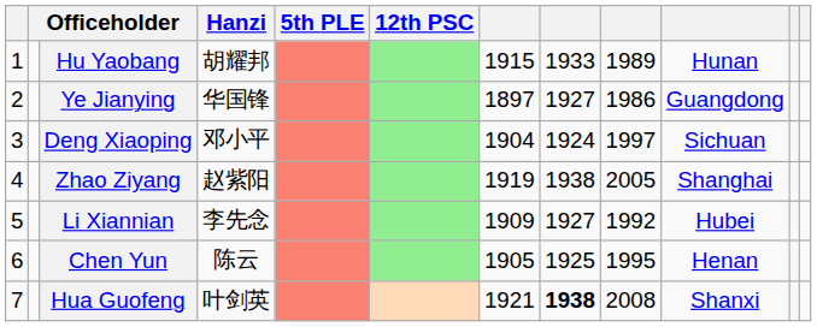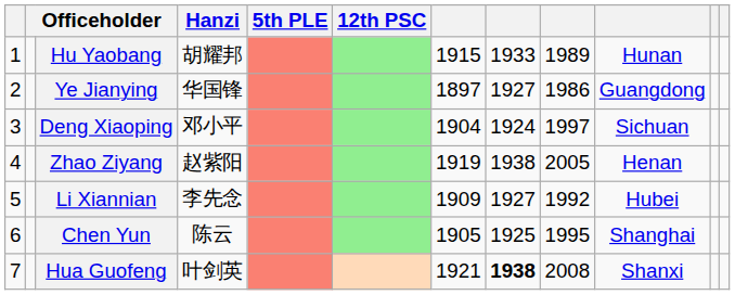 <table class="wikitable sortable" style=text-align:center>
 <tr>
 <th scope=col></th>
 <th scope=col colspan="2">Officeholder</th>
 <th scope=col><a href='#'>Hanzi</a></th>
 <th scope=col><a href='#'>5th PLE</a></th>
 <th scope=col><a href='#'>12th PSC</a></th>
 <th scope=col></th>
 <th scope=col></th>
 <th scope=col></th>
 <th scope=col></th>
 <th scope=col></th>
 <th scope=col class="unsortable"></th>
 </tr>
 <tr>
 <td>1</td>
 <td></td>
 <th align="center" scope="row" style="font-weight:normal;"><a href='#'>Hu Yaobang</a></th>
 <td data-sort-value="142">胡耀邦</td>
 <td bgcolor = Salmon></td>
 <td bgcolor = LightGreen></td>
 <td>1915</td>
 <td>1933</td>
 <td>1989</td>
 <td><a href='#'>Hunan</a></td>
 <td></td>
 <td></td>
 </tr>
 <tr>
 <td>2</td>
 <td></td>
 <th align="center" scope="row" style="font-weight:normal;"><a href='#'>Ye Jianying</a></th>
 <td data-sort-value="4">华国锋</td>
 <td bgcolor = Salmon></td>
 <td bgcolor = LightGreen></td>
 <td>1897</td>
 <td>1927</td>
 <td>1986</td>
 <td><a href='#'>Guangdong</a></td>
 <td></td>
 <td></td>
 </tr>
 <tr>
 <td>3<br></td>
 <td></td>
 <th align="center" scope="row" style="font-weight:normal;"><a href='#'>Deng Xiaoping</a></th>
 <td data-sort-value="34">邓小平</td>
 <td bgcolor = Salmon></td>
 <td bgcolor = LightGreen></td>
 <td>1904</td>
 <td>1924</td>
 <td>1997</td>
 <td><a href='#'>Sichuan</a></td>
 <td></td>
 <td></td>
 </tr>
 <tr>
 <td>4</td>
 <td></td>
 <th align="center" scope="row" style="font-weight:normal;"><a href='#'>Zhao Ziyang</a></th>
 <td data-sort-value="147">赵紫阳</td>
 <td bgcolor = Salmon></td>
 <td bgcolor = LightGreen></td>
 <td>1919</td>
 <td>1938</td>
 <td>2005</td>
-<td><a href='#'>Shanghai</a></td>
+<td><a href='#'>Henan</a></td>
 <td></td>
 <td></td>
 </tr>
 <tr>
 <td>5</td>
 <td></td>
 <th align="center" scope="row" style="font-weight:normal;"><a href='#'>Li Xiannian</a></th>
 <td data-sort-value="90">李先念</td>
 <td bgcolor = Salmon></td>
 <td bgcolor = LightGreen></td>
 <td>1909</td>
 <td>1927</td>
 <td>1992</td>
 <td><a href='#'>Hubei</a></td>
 <td></td>
 <td></td>
 </tr>
 <tr>
 <td>6</td>
 <td></td>
 <th align="center" scope="row" style="font-weight:normal;"><a href='#'>Chen Yun</a></th>
 <td data-sort-value="122">陈云</td>
 <td bgcolor = Salmon></td>
 <td bgcolor = LightGreen></td>
 <td>1905</td>
 <td>1925</td>
 <td>1995</td>
-<td><a href='#'>Henan</a></td>
+<td><a href='#'>Shanghai</a></td>
 <td></td>
 <td></td>
 </tr>
 <tr>
 <td>7</td>
 <td></td>
 <th align="center" scope="row" style="font-weight:normal;"><a href='#'>Hua Guofeng</a></th>
 <td data-sort-value="41">叶剑英</td>
 <td bgcolor = Salmon></td>
 <td bgcolor = PeachPuff></td>
 <td>1921</td>
 <td><strong>1938</strong></td>
 <td>2008</td>
 <td><a href='#'>Shanxi</a></td>
 <td></td>
 <td></td>
 </tr>
 </table>
